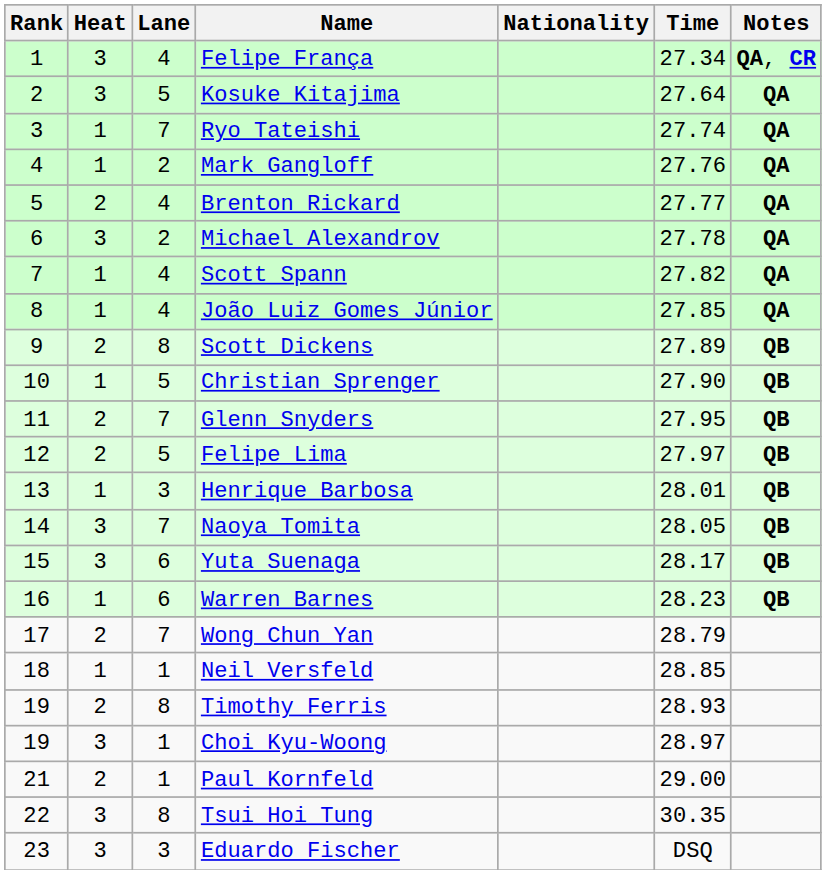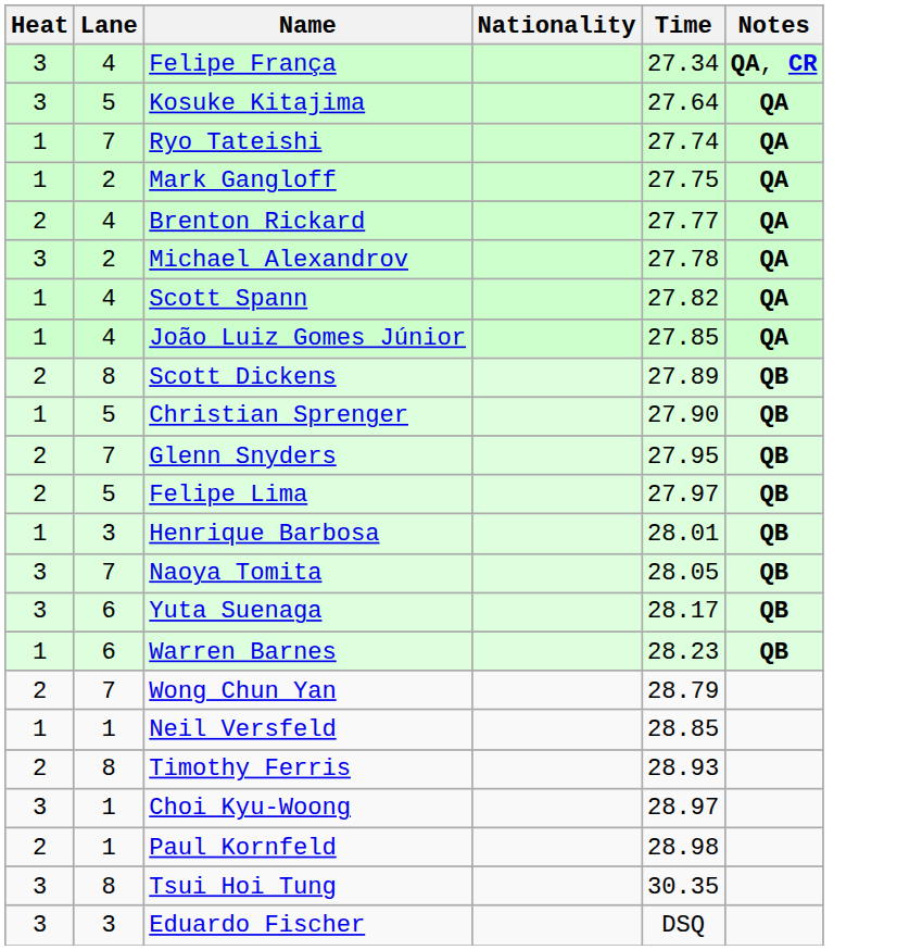 <table class="wikitable sortable" style="text-align:center">
 <tr>
-<th>Rank</th>
 <th>Heat</th>
 <th>Lane</th>
 <th>Name</th>
 <th>Nationality</th>
 <th>Time</th>
 <th>Notes</th>
 </tr>
 <tr bgcolor=ccffcc>
-<td>1</td>
 <td>3</td>
 <td>4</td>
 <td align=left><a href='#'>Felipe França</a></td>
 <td align=left></td>
 <td>27.34</td>
 <td><strong>QA</strong>, <strong><a href='#'>CR</a></strong></td>
 </tr>
 <tr bgcolor=ccffcc>
-<td>2</td>
 <td>3</td>
 <td>5</td>
 <td align=left><a href='#'>Kosuke Kitajima</a></td>
 <td align=left></td>
 <td>27.64</td>
 <td><strong>QA</strong></td>
 </tr>
 <tr bgcolor=ccffcc>
-<td>3</td>
 <td>1</td>
 <td>7</td>
 <td align=left><a href='#'>Ryo Tateishi</a></td>
 <td align=left></td>
 <td>27.74</td>
 <td><strong>QA</strong></td>
 </tr>
 <tr bgcolor=ccffcc>
-<td>4</td>
 <td>1</td>
 <td>2</td>
 <td align=left><a href='#'>Mark Gangloff</a></td>
 <td align=left></td>
-<td>27.76</td>
+<td>27.75</td>
 <td><strong>QA</strong></td>
 </tr>
 <tr bgcolor=ccffcc>
-<td>5</td>
 <td>2</td>
 <td>4</td>
 <td align=left><a href='#'>Brenton Rickard</a></td>
 <td align=left></td>
 <td>27.77</td>
 <td><strong>QA</strong></td>
 </tr>
 <tr bgcolor=ccffcc>
-<td>6</td>
 <td>3</td>
 <td>2</td>
 <td align=left><a href='#'>Michael Alexandrov</a></td>
 <td align=left></td>
 <td>27.78</td>
 <td><strong>QA</strong></td>
 </tr>
 <tr bgcolor=ccffcc>
-<td>7</td>
 <td>1</td>
 <td>4</td>
 <td align=left><a href='#'>Scott Spann</a></td>
 <td align=left></td>
 <td>27.82</td>
 <td><strong>QA</strong></td>
 </tr>
 <tr bgcolor=ccffcc>
-<td>8</td>
 <td>1</td>
 <td>4</td>
 <td align=left><a href='#'>João Luiz Gomes Júnior</a></td>
 <td align=left></td>
 <td>27.85</td>
 <td><strong>QA</strong></td>
 </tr>
 <tr bgcolor=ddffdd>
-<td>9</td>
 <td>2</td>
 <td>8</td>
 <td align=left><a href='#'>Scott Dickens</a></td>
 <td align=left></td>
 <td>27.89</td>
 <td><strong>QB</strong></td>
 </tr>
 <tr bgcolor=ddffdd>
-<td>10</td>
 <td>1</td>
 <td>5</td>
 <td align=left><a href='#'>Christian Sprenger</a></td>
 <td align=left></td>
 <td>27.90</td>
 <td><strong>QB</strong></td>
 </tr>
 <tr bgcolor=ddffdd>
-<td>11</td>
 <td>2</td>
 <td>7</td>
 <td align=left><a href='#'>Glenn Snyders</a></td>
 <td align=left></td>
 <td>27.95</td>
 <td><strong>QB</strong></td>
 </tr>
 <tr bgcolor=ddffdd>
-<td>12</td>
 <td>2</td>
 <td>5</td>
 <td align=left><a href='#'>Felipe Lima</a></td>
 <td align=left></td>
 <td>27.97</td>
 <td><strong>QB</strong></td>
 </tr>
 <tr bgcolor=ddffdd>
-<td>13</td>
 <td>1</td>
 <td>3</td>
 <td align=left><a href='#'>Henrique Barbosa</a></td>
 <td align=left></td>
 <td>28.01</td>
 <td><strong>QB</strong></td>
 </tr>
 <tr bgcolor=ddffdd>
-<td>14</td>
 <td>3</td>
 <td>7</td>
 <td align=left><a href='#'>Naoya Tomita</a></td>
 <td align=left></td>
 <td>28.05</td>
 <td><strong>QB</strong></td>
 </tr>
 <tr bgcolor=ddffdd>
-<td>15</td>
 <td>3</td>
 <td>6</td>
 <td align=left><a href='#'>Yuta Suenaga</a></td>
 <td align=left></td>
 <td>28.17</td>
 <td><strong>QB</strong></td>
 </tr>
 <tr bgcolor=ddffdd>
-<td>16</td>
 <td>1</td>
 <td>6</td>
 <td align=left><a href='#'>Warren Barnes</a></td>
 <td align=left></td>
 <td>28.23</td>
 <td><strong>QB</strong></td>
 </tr>
 <tr>
-<td>17</td>
 <td>2</td>
 <td>7</td>
 <td align=left><a href='#'>Wong Chun Yan</a></td>
 <td align=left></td>
 <td>28.79</td>
 <td></td>
 </tr>
 <tr>
-<td>18</td>
 <td>1</td>
 <td>1</td>
 <td align=left><a href='#'>Neil Versfeld</a></td>
 <td align=left></td>
 <td>28.85</td>
 <td></td>
 </tr>
 <tr>
-<td>19</td>
 <td>2</td>
 <td>8</td>
 <td align=left><a href='#'>Timothy Ferris</a></td>
 <td align=left></td>
 <td>28.93</td>
 <td></td>
 </tr>
 <tr>
-<td>19</td>
 <td>3</td>
 <td>1</td>
 <td align=left><a href='#'>Choi Kyu-Woong</a></td>
 <td align=left></td>
 <td>28.97</td>
 <td></td>
 </tr>
 <tr>
-<td>21</td>
 <td>2</td>
 <td>1</td>
 <td align=left><a href='#'>Paul Kornfeld</a></td>
 <td align=left></td>
-<td>29.00</td>
+<td>28.98</td>
 <td></td>
 </tr>
 <tr>
-<td>22</td>
 <td>3</td>
 <td>8</td>
 <td align=left><a href='#'>Tsui Hoi Tung</a></td>
 <td align=left></td>
 <td>30.35</td>
 <td></td>
 </tr>
 <tr>
-<td>23</td>
 <td>3</td>
 <td>3</td>
 <td align=left><a href='#'>Eduardo Fischer</a></td>
 <td align=left></td>
 <td>DSQ</td>
 <td></td>
 </tr>
 </table>
